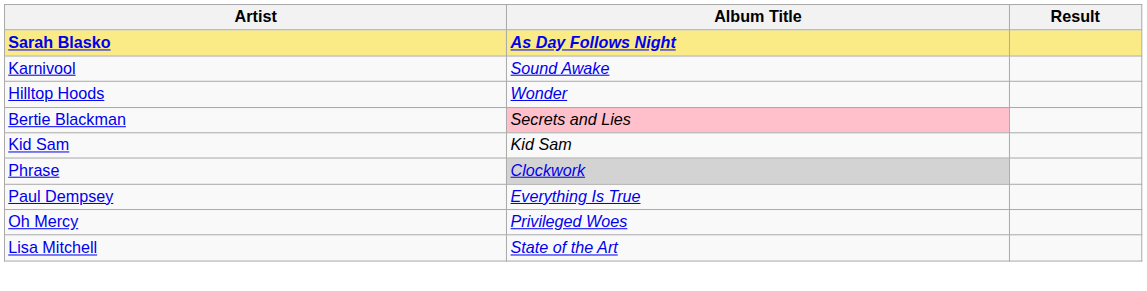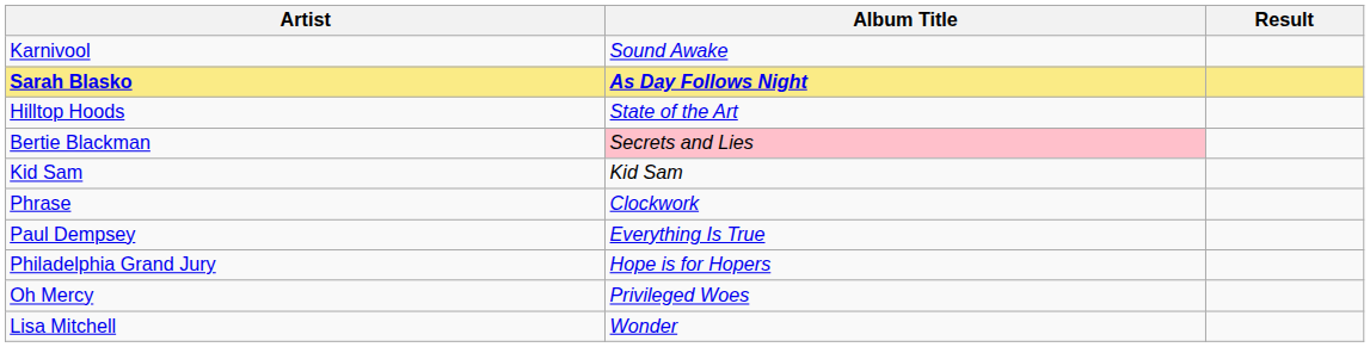 <table class="sortable wikitable">
 <tr>
 <th width="19%">Artist</th>
 <th width="19%">Album Title</th>
 <th width="5%">Result</th>
+</tr>
+<tr>
+<td><a href='#'>Karnivool</a></td>
+<td><em><a href='#'>Sound Awake</a></em></td>
+<td></td>
 </tr>
 <tr style="background:#FAEB86">
 <td><strong><a href='#'>Sarah Blasko</a></strong></td>
 <td><strong><em><a href='#'>As Day Follows Night</a></em></strong></td>
 <td></td>
 </tr>
 <tr>
-<td><a href='#'>Karnivool</a></td>
-<td><em><a href='#'>Sound Awake</a></em></td>
-<td></td>
-</tr>
-<tr>
 <td><a href='#'>Hilltop Hoods</a></td>
-<td><em><a href='#'>Wonder</a></em></td>
+<td><em><a href='#'>State of the Art</a></em></td>
 <td></td>
 </tr>
 <tr>
 <td><a href='#'>Bertie Blackman</a></td>
 <td style="background: pink;"><em>Secrets and Lies</em></td>
 <td></td>
 </tr>
 <tr>
 <td><a href='#'>Kid Sam</a></td>
 <td><em>Kid Sam</em></td>
 <td></td>
 </tr>
 <tr>
 <td><a href='#'>Phrase</a></td>
-<td style="background: lightgrey;"><em><a href='#'>Clockwork</a></em></td>
+<td><em><a href='#'>Clockwork</a></em></td>
 <td></td>
 </tr>
 <tr>
 <td><a href='#'>Paul Dempsey</a></td>
 <td><em><a href='#'>Everything Is True</a></em></td>
+<td></td>
+</tr>
+<tr>
+<td><a href='#'>Philadelphia Grand Jury</a></td>
+<td><em><a href='#'>Hope is for Hopers</a></em></td>
 <td></td>
 </tr>
 <tr>
 <td><a href='#'>Oh Mercy</a></td>
 <td><em><a href='#'>Privileged Woes</a></em></td>
 <td></td>
 </tr>
 <tr>
 <td><a href='#'>Lisa Mitchell</a></td>
-<td><em><a href='#'>State of the Art</a></em></td>
+<td><em><a href='#'>Wonder</a></em></td>
 <td></td>
 </tr>
 </table>
